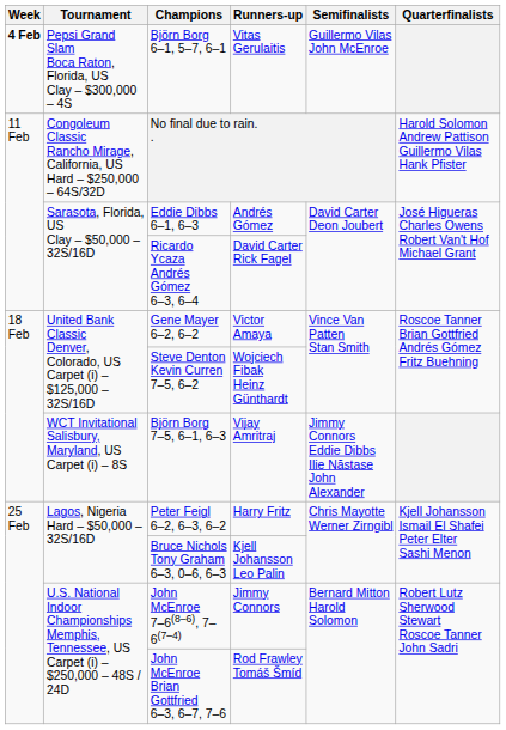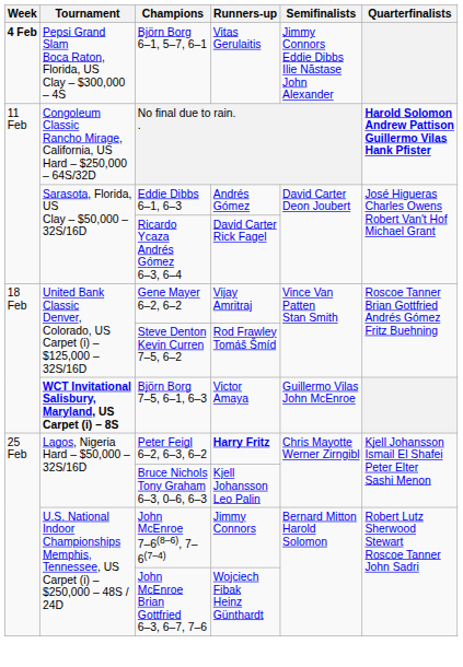 <table class=wikitable style=font-size:95%>
 <tr>
 <th style="width:48px;">Week</th>
 <th style="width:260px;">Tournament</th>
 <th style="width:195px;">Champions</th>
 <th style="width:195px;">Runners-up</th>
 <th style="width:190px;">Semifinalists</th>
 <th style="width:190px;">Quarterfinalists</th>
 </tr>
 <tr valign=top>
 <td rowspan=1><strong>4 Feb</strong></td>
 <td><a href='#'>Pepsi Grand Slam</a> <br> <a href='#'>Boca Raton</a>, Florida, US <br> Clay – $300,000 – 4S</td>
 <td> <a href='#'>Björn Borg</a> <br> 6–1, 5–7, 6–1</td>
 <td> <a href='#'>Vitas Gerulaitis</a></td>
-<td> <a href='#'>Guillermo Vilas</a> <br>  <a href='#'>John McEnroe</a></td>
+<td> <a href='#'>Jimmy Connors</a> <br> <a href='#'>Eddie Dibbs</a><br> <a href='#'>Ilie Năstase</a> <br>  <a href='#'>John Alexander</a></td>
 <td style="background:#f2f2f2;"></td>
 </tr>
 <tr valign=top>
 <td rowspan=3>11 Feb</td>
 <td><a href='#'>Congoleum Classic</a> <br> <a href='#'>Rancho Mirage</a>, California, US <br> Hard – $250,000 – 64S/32D</td>
 <td colspan=3 style="background:#f2f2f2;">No final due to rain.<br> .</td>
-<td> <a href='#'>Harold Solomon</a> <br>  <a href='#'>Andrew Pattison</a> <br>  <a href='#'>Guillermo Vilas</a> <br>  <a href='#'>Hank Pfister</a></td>
+<td><strong> <a href='#'>Harold Solomon</a> <br>  <a href='#'>Andrew Pattison</a> <br>  <a href='#'>Guillermo Vilas</a> <br>  <a href='#'>Hank Pfister</a></strong></td>
 </tr>
 <tr valign=top>
 <td rowspan=2><a href='#'>Sarasota</a>, Florida, US <br> Clay – $50,000 – 32S/16D</td>
 <td> <a href='#'>Eddie Dibbs</a> <br> 6–1, 6–3</td>
 <td> <a href='#'>Andrés Gómez</a></td>
 <td rowspan=2> <a href='#'>David Carter</a> <br>  <a href='#'>Deon Joubert</a></td>
 <td rowspan=2> <a href='#'>José Higueras</a> <br>  <a href='#'>Charles Owens</a> <br>  <a href='#'>Robert Van't Hof</a> <br>  <a href='#'>Michael Grant</a></td>
 </tr>
 <tr valign=top>
 <td> <a href='#'>Ricardo Ycaza</a> <br>  <a href='#'>Andrés Gómez</a> <br> 6–3, 6–4</td>
 <td> <a href='#'>David Carter</a> <br>  <a href='#'>Rick Fagel</a></td>
 </tr>
 <tr valign=top>
 <td rowspan=3>18 Feb</td>
 <td rowspan=2><a href='#'>United Bank Classic</a> <br> <a href='#'>Denver</a>, Colorado, US <br> Carpet (i) – $125,000 – 32S/16D</td>
 <td> <a href='#'>Gene Mayer</a> <br> 6–2, 6–2</td>
-<td> <a href='#'>Victor Amaya</a></td>
+<td> <a href='#'>Vijay Amritraj</a></td>
 <td rowspan=2> <a href='#'>Vince Van Patten</a> <br>  <a href='#'>Stan Smith</a></td>
 <td rowspan=2> <a href='#'>Roscoe Tanner</a> <br>  <a href='#'>Brian Gottfried</a> <br>  <a href='#'>Andrés Gómez</a> <br>  <a href='#'>Fritz Buehning</a></td>
 </tr>
 <tr valign=top>
 <td> <a href='#'>Steve Denton</a> <br>  <a href='#'>Kevin Curren</a> <br> 7–5, 6–2</td>
-<td> <a href='#'>Wojciech Fibak</a> <br>  <a href='#'>Heinz Günthardt</a></td>
+<td> <a href='#'>Rod Frawley</a> <br>  <a href='#'>Tomáš Šmíd</a></td>
 </tr>
 <tr valign=top>
-<td rowspan=1><a href='#'>WCT Invitational</a> <br> <a href='#'>Salisbury, Maryland</a>, US <br> Carpet (i) – 8S</td>
+<td rowspan=1><strong><a href='#'>WCT Invitational</a> <br> <a href='#'>Salisbury, Maryland</a>, US <br> Carpet (i) – 8S</strong></td>
 <td> <a href='#'>Björn Borg</a> <br> 7–5, 6–1, 6–3</td>
-<td> <a href='#'>Vijay Amritraj</a></td>
-<td> <a href='#'>Jimmy Connors</a> <br> <a href='#'>Eddie Dibbs</a><br> <a href='#'>Ilie Năstase</a> <br>  <a href='#'>John Alexander</a></td>
+<td> <a href='#'>Victor Amaya</a></td>
+<td> <a href='#'>Guillermo Vilas</a> <br>  <a href='#'>John McEnroe</a></td>
 <td style="background:#f2f2f2;"></td>
 </tr>
 <tr valign=top>
 <td rowspan=4>25 Feb</td>
 <td rowspan=2><a href='#'>Lagos</a>, Nigeria <br> Hard – $50,000 – 32S/16D</td>
 <td> <a href='#'>Peter Feigl</a> <br> 6–2, 6–3, 6–2</td>
-<td> <a href='#'>Harry Fritz</a></td>
+<td><strong> <a href='#'>Harry Fritz</a></strong></td>
 <td rowspan=2> <a href='#'>Chris Mayotte</a> <br>  <a href='#'>Werner Zirngibl</a></td>
 <td rowspan=2> <a href='#'>Kjell Johansson</a> <br>  <a href='#'>Ismail El Shafei</a> <br>  <a href='#'>Peter Elter</a> <br>  <a href='#'>Sashi Menon</a></td>
 </tr>
 <tr valign=top>
 <td> <a href='#'>Bruce Nichols</a> <br>  <a href='#'>Tony Graham</a> <br> 6–3, 0–6, 6–3</td>
 <td> <a href='#'>Kjell Johansson</a> <br>  <a href='#'>Leo Palin</a></td>
 </tr>
 <tr valign=top>
 <td rowspan=2><a href='#'>U.S. National Indoor Championships</a> <br> <a href='#'>Memphis, Tennessee</a>, US <br> Carpet (i) – $250,000 – 48S / 24D</td>
 <td> <a href='#'>John McEnroe</a> <br> 7–6<sup>(8–6)</sup>, 7–6<sup>(7–4)</sup></td>
 <td> <a href='#'>Jimmy Connors</a></td>
 <td rowspan=2> <a href='#'>Bernard Mitton</a> <br>  <a href='#'>Harold Solomon</a></td>
 <td rowspan=2> <a href='#'>Robert Lutz</a> <br>  <a href='#'>Sherwood Stewart</a> <br>  <a href='#'>Roscoe Tanner</a> <br>  <a href='#'>John Sadri</a></td>
 </tr>
 <tr valign=top>
 <td> <a href='#'>John McEnroe</a> <br>  <a href='#'>Brian Gottfried</a> <br> 6–3, 6–7, 7–6</td>
-<td> <a href='#'>Rod Frawley</a> <br>  <a href='#'>Tomáš Šmíd</a></td>
+<td> <a href='#'>Wojciech Fibak</a> <br>  <a href='#'>Heinz Günthardt</a></td>
 </tr>
 </table>
